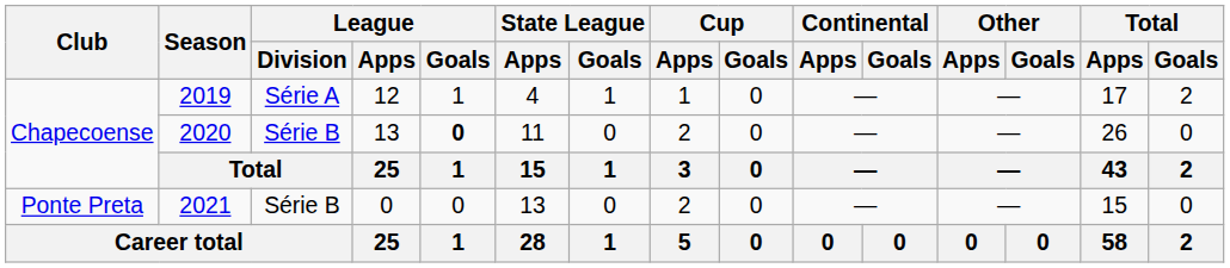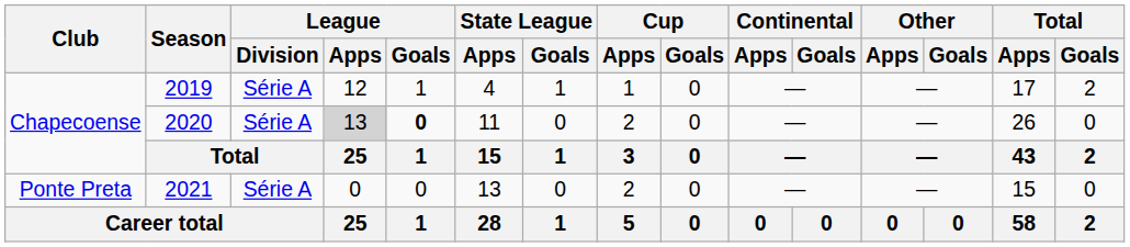 <table class="wikitable" style="text-align: center">
 <tr>
 <th rowspan="2">Club</th>
 <th rowspan="2">Season</th>
 <th colspan="3">League</th>
 <th colspan="2">State League</th>
 <th colspan="2">Cup</th>
 <th colspan="2">Continental</th>
 <th colspan="2">Other</th>
 <th colspan="2">Total</th>
 </tr>
 <tr>
 <th>Division</th>
 <th>Apps</th>
 <th>Goals</th>
 <th>Apps</th>
 <th>Goals</th>
 <th>Apps</th>
 <th>Goals</th>
 <th>Apps</th>
 <th>Goals</th>
 <th>Apps</th>
 <th>Goals</th>
 <th>Apps</th>
 <th>Goals</th>
 </tr>
 <tr>
 <td rowspan="3"><a href='#'>Chapecoense</a></td>
 <td><a href='#'>2019</a></td>
 <td><a href='#'>Série A</a></td>
 <td>12</td>
 <td>1</td>
 <td>4</td>
 <td>1</td>
 <td>1</td>
 <td>0</td>
 <td colspan="2">—</td>
 <td colspan="2">—</td>
 <td>17</td>
 <td>2</td>
 </tr>
 <tr>
 <td><a href='#'>2020</a></td>
-<td><a href='#'>Série B</a></td>
-<td>13</td>
+<td><a href='#'>Série A</a></td>
+<td style="background: lightgrey;">13</td>
 <td><strong>0</strong></td>
 <td>11</td>
 <td>0</td>
 <td>2</td>
 <td>0</td>
 <td colspan="2">—</td>
 <td colspan="2">—</td>
 <td>26</td>
 <td>0</td>
 </tr>
 <tr>
 <th colspan="2">Total</th>
 <th>25</th>
 <th>1</th>
 <th>15</th>
 <th>1</th>
 <th>3</th>
 <th>0</th>
 <th colspan="2">—</th>
 <th colspan="2">—</th>
 <th>43</th>
 <th>2</th>
 </tr>
 <tr>
 <td><a href='#'>Ponte Preta</a></td>
 <td><a href='#'>2021</a></td>
-<td>Série B</td>
+<td><a href='#'>Série A</a></td>
 <td>0</td>
 <td>0</td>
 <td>13</td>
 <td>0</td>
 <td>2</td>
 <td>0</td>
 <td colspan="2">—</td>
 <td colspan="2">—</td>
 <td>15</td>
 <td>0</td>
 </tr>
 <tr>
 <th colspan="3"><strong>Career total</strong></th>
 <th>25</th>
 <th>1</th>
 <th>28</th>
 <th>1</th>
 <th>5</th>
 <th>0</th>
 <th>0</th>
 <th>0</th>
 <th>0</th>
 <th>0</th>
 <th>58</th>
 <th>2</th>
 </tr>
 </table>
